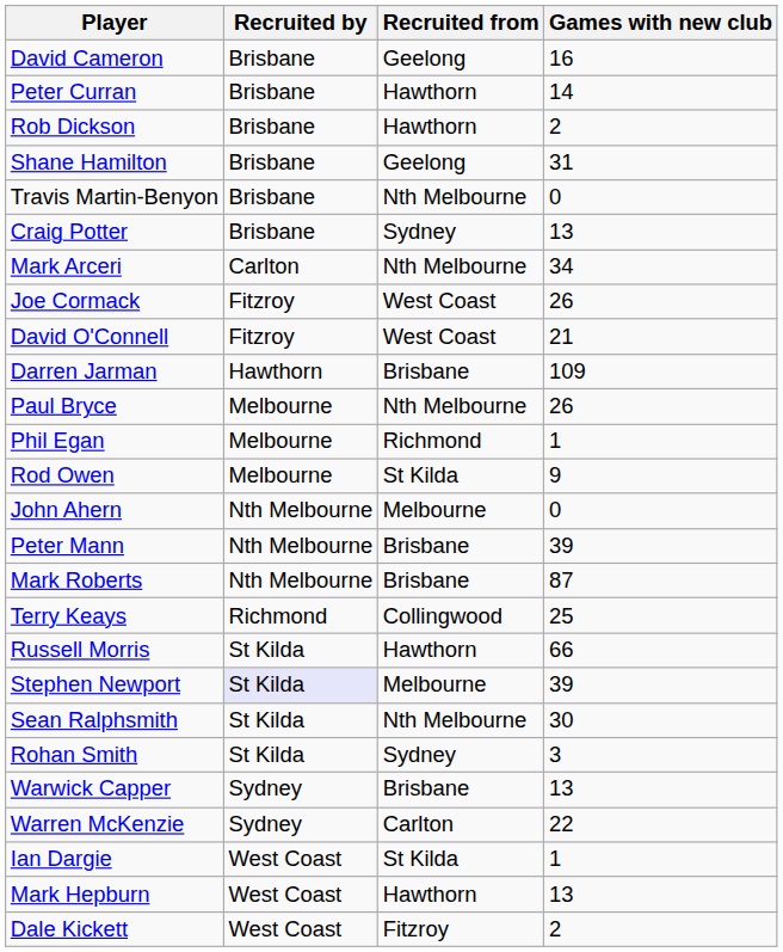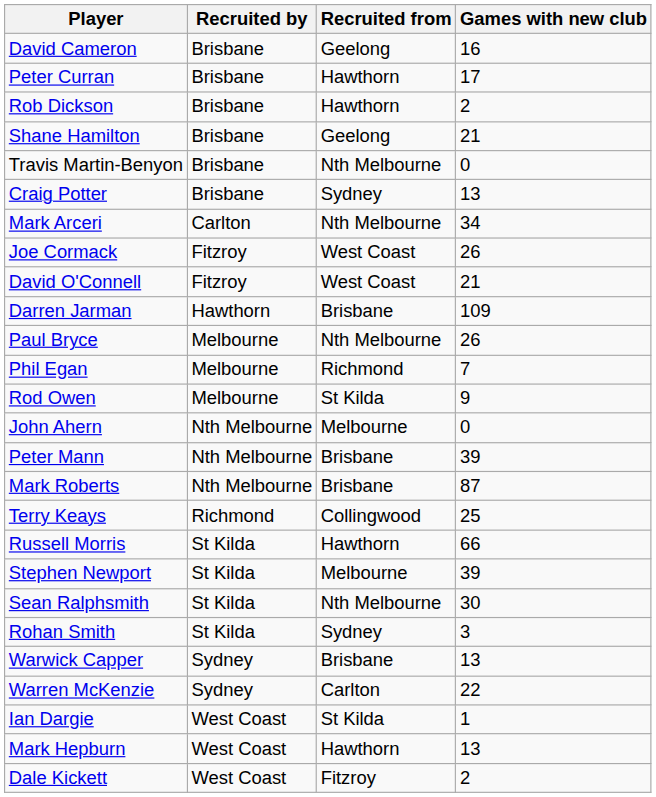 <table class="wikitable sortable">
 <tr>
 <th>Player</th>
 <th>Recruited by</th>
 <th>Recruited from</th>
 <th>Games with new club</th>
 </tr>
 <tr>
 <td><a href='#'>David Cameron</a></td>
 <td>Brisbane</td>
 <td>Geelong</td>
 <td>16</td>
 </tr>
 <tr>
 <td><a href='#'>Peter Curran</a></td>
 <td>Brisbane</td>
 <td>Hawthorn</td>
-<td>14</td>
+<td>17</td>
 </tr>
 <tr>
 <td><a href='#'>Rob Dickson</a></td>
 <td>Brisbane</td>
 <td>Hawthorn</td>
 <td>2</td>
 </tr>
 <tr>
 <td><a href='#'>Shane Hamilton</a></td>
 <td>Brisbane</td>
 <td>Geelong</td>
-<td>31</td>
+<td>21</td>
 </tr>
 <tr>
 <td>Travis Martin-Benyon</td>
 <td>Brisbane</td>
 <td>Nth Melbourne</td>
 <td>0</td>
 </tr>
 <tr>
 <td><a href='#'>Craig Potter</a></td>
 <td>Brisbane</td>
 <td>Sydney</td>
 <td>13</td>
 </tr>
 <tr>
 <td><a href='#'>Mark Arceri</a></td>
 <td>Carlton</td>
 <td>Nth Melbourne</td>
 <td>34</td>
 </tr>
 <tr>
 <td><a href='#'>Joe Cormack</a></td>
 <td>Fitzroy</td>
 <td>West Coast</td>
 <td>26</td>
 </tr>
 <tr>
 <td><a href='#'>David O'Connell</a></td>
 <td>Fitzroy</td>
 <td>West Coast</td>
 <td>21</td>
 </tr>
 <tr>
 <td><a href='#'>Darren Jarman</a></td>
 <td>Hawthorn</td>
 <td>Brisbane</td>
 <td>109</td>
 </tr>
 <tr>
 <td><a href='#'>Paul Bryce</a></td>
 <td>Melbourne</td>
 <td>Nth Melbourne</td>
 <td>26</td>
 </tr>
 <tr>
 <td><a href='#'>Phil Egan</a></td>
 <td>Melbourne</td>
 <td>Richmond</td>
-<td>1</td>
+<td>7</td>
 </tr>
 <tr>
 <td><a href='#'>Rod Owen</a></td>
 <td>Melbourne</td>
 <td>St Kilda</td>
 <td>9</td>
 </tr>
 <tr>
 <td><a href='#'>John Ahern</a></td>
 <td>Nth Melbourne</td>
 <td>Melbourne</td>
 <td>0</td>
 </tr>
 <tr>
 <td><a href='#'>Peter Mann</a></td>
 <td>Nth Melbourne</td>
 <td>Brisbane</td>
 <td>39</td>
 </tr>
 <tr>
 <td><a href='#'>Mark Roberts</a></td>
 <td>Nth Melbourne</td>
 <td>Brisbane</td>
 <td>87</td>
 </tr>
 <tr>
 <td><a href='#'>Terry Keays</a></td>
 <td>Richmond</td>
 <td>Collingwood</td>
 <td>25</td>
 </tr>
 <tr>
 <td><a href='#'>Russell Morris</a></td>
 <td>St Kilda</td>
 <td>Hawthorn</td>
 <td>66</td>
 </tr>
 <tr>
 <td><a href='#'>Stephen Newport</a></td>
-<td style="background: lavender;">St Kilda</td>
+<td>St Kilda</td>
 <td>Melbourne</td>
 <td>39</td>
 </tr>
 <tr>
 <td><a href='#'>Sean Ralphsmith</a></td>
 <td>St Kilda</td>
 <td>Nth Melbourne</td>
 <td>30</td>
 </tr>
 <tr>
 <td><a href='#'>Rohan Smith</a></td>
 <td>St Kilda</td>
 <td>Sydney</td>
 <td>3</td>
 </tr>
 <tr>
 <td><a href='#'>Warwick Capper</a></td>
 <td>Sydney</td>
 <td>Brisbane</td>
 <td>13</td>
 </tr>
 <tr>
 <td><a href='#'>Warren McKenzie</a></td>
 <td>Sydney</td>
 <td>Carlton</td>
 <td>22</td>
 </tr>
 <tr>
 <td><a href='#'>Ian Dargie</a></td>
 <td>West Coast</td>
 <td>St Kilda</td>
 <td>1</td>
 </tr>
 <tr>
 <td><a href='#'>Mark Hepburn</a></td>
 <td>West Coast</td>
 <td>Hawthorn</td>
 <td>13</td>
 </tr>
 <tr>
 <td><a href='#'>Dale Kickett</a></td>
 <td>West Coast</td>
 <td>Fitzroy</td>
 <td>2</td>
 </tr>
 </table>
